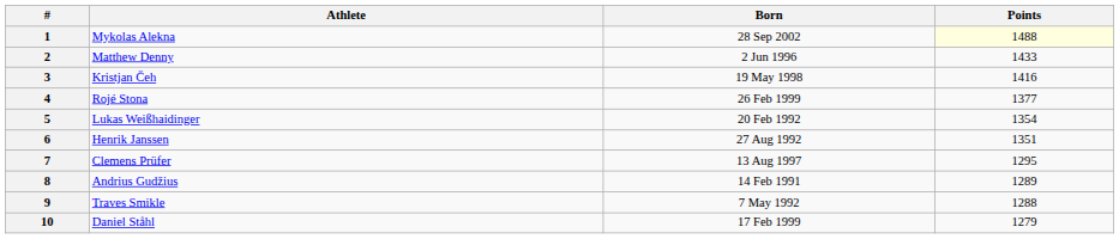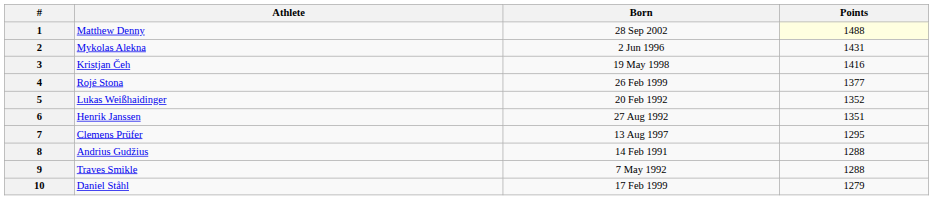 <table class="wikitable" width=80% style="font-size:90%; text-align:center;">
 <tr>
 <th>#</th>
 <th>Athlete</th>
 <th>Born</th>
 <th>Points</th>
 </tr>
 <tr>
 <th>1</th>
-<td align=left> <a href='#'>Mykolas Alekna</a></td>
+<td align=left> <a href='#'>Matthew Denny</a></td>
 <td>28 Sep 2002</td>
 <td style="background: lightyellow;">1488</td>
 </tr>
 <tr>
 <th>2</th>
-<td align=left> <a href='#'>Matthew Denny</a></td>
+<td align=left> <a href='#'>Mykolas Alekna</a></td>
 <td>2 Jun 1996</td>
-<td>1433</td>
+<td>1431</td>
 </tr>
 <tr>
 <th>3</th>
 <td align=left> <a href='#'>Kristjan Čeh</a></td>
 <td>19 May 1998</td>
 <td>1416</td>
 </tr>
 <tr>
 <th>4</th>
 <td align=left> <a href='#'>Rojé Stona</a></td>
 <td>26 Feb 1999</td>
 <td>1377</td>
 </tr>
 <tr>
 <th>5</th>
 <td align=left> <a href='#'>Lukas Weißhaidinger</a></td>
 <td>20 Feb 1992</td>
-<td>1354</td>
+<td>1352</td>
 </tr>
 <tr>
 <th>6</th>
 <td align=left> <a href='#'>Henrik Janssen</a></td>
 <td>27 Aug 1992</td>
 <td>1351</td>
 </tr>
 <tr>
 <th>7</th>
 <td align=left> <a href='#'>Clemens Prüfer</a></td>
 <td>13 Aug 1997</td>
 <td>1295</td>
 </tr>
 <tr>
 <th>8</th>
 <td align=left> <a href='#'>Andrius Gudžius</a></td>
 <td>14 Feb 1991</td>
-<td>1289</td>
+<td>1288</td>
 </tr>
 <tr>
 <th>9</th>
 <td align=left> <a href='#'>Traves Smikle</a></td>
 <td>7 May 1992</td>
 <td>1288</td>
 </tr>
 <tr>
 <th>10</th>
 <td align=left> <a href='#'>Daniel Ståhl</a></td>
 <td>17 Feb 1999</td>
 <td>1279</td>
 </tr>
 </table>
